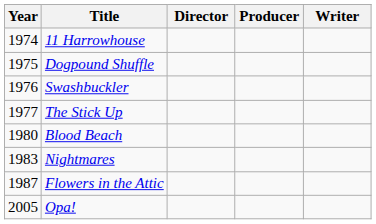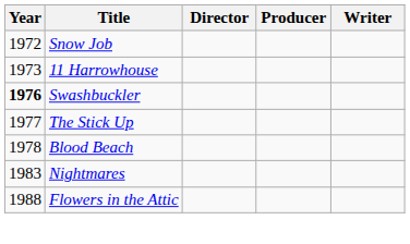 <table class="wikitable">
 <tr>
 <th>Year</th>
 <th>Title</th>
 <th width=65>Director</th>
 <th width=65>Producer</th>
 <th width=65>Writer</th>
 </tr>
 <tr>
-<td>1974</td>
+<td>1972</td>
+<td><em><a href='#'>Snow Job</a></em></td>
+<td></td>
+<td></td>
+<td></td>
+</tr>
+<tr>
+<td>1973</td>
 <td><em><a href='#'>11 Harrowhouse</a></em></td>
 <td></td>
 <td></td>
 <td></td>
 </tr>
 <tr>
-<td>1975</td>
-<td><em><a href='#'>Dogpound Shuffle</a></em></td>
-<td></td>
-<td></td>
-<td></td>
-</tr>
-<tr>
-<td>1976</td>
+<td><strong>1976</strong></td>
 <td><em><a href='#'>Swashbuckler</a></em></td>
 <td></td>
 <td></td>
 <td></td>
 </tr>
 <tr>
 <td>1977</td>
 <td><em><a href='#'>The Stick Up</a></em></td>
 <td></td>
 <td></td>
 <td></td>
 </tr>
 <tr>
-<td>1980</td>
+<td>1978</td>
 <td><em><a href='#'>Blood Beach</a></em></td>
 <td></td>
 <td></td>
 <td></td>
 </tr>
 <tr>
 <td>1983</td>
 <td><em><a href='#'>Nightmares</a></em></td>
 <td></td>
 <td></td>
 <td></td>
 </tr>
 <tr>
-<td>1987</td>
+<td>1988</td>
 <td><em><a href='#'>Flowers in the Attic</a></em></td>
 <td></td>
 <td></td>
 <td></td>
 </tr>
-<tr>
-<td>2005</td>
-<td><em><a href='#'>Opa!</a></em></td>
-<td></td>
-<td></td>
-<td></td>
-</tr>
 </table>
